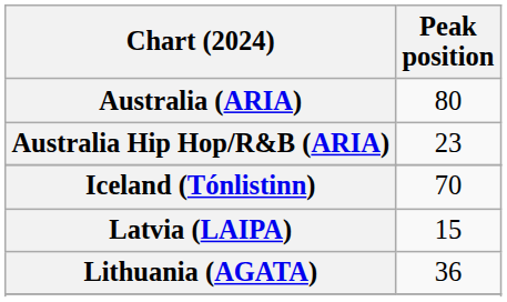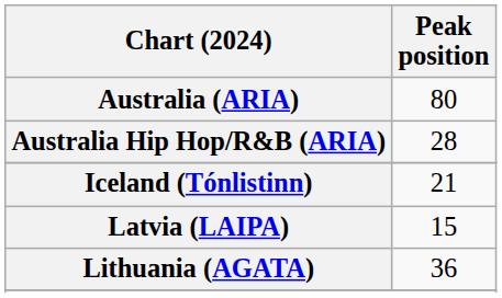 <table class="wikitable sortable plainrowheaders" style="text-align:center">
 <tr>
 <th scope="col">Chart (2024)</th>
 <th scope="col">Peak<br>position</th>
 </tr>
 <tr>
 <th scope="row">Australia (<a href='#'>ARIA</a>)</th>
 <td>80</td>
 </tr>
 <tr>
 <th scope="row">Australia Hip Hop/R&B (<a href='#'>ARIA</a>)</th>
-<td>23</td>
+<td>28</td>
 </tr>
 <tr>
 </tr>
 <tr>
 </tr>
 <tr>
 <th scope="row">Iceland (<a href='#'>Tónlistinn</a>)</th>
-<td>70</td>
+<td>21</td>
 </tr>
 <tr>
 <th scope="row">Latvia (<a href='#'>LAIPA</a>)</th>
 <td>15</td>
 </tr>
 <tr>
 <th scope="row">Lithuania (<a href='#'>AGATA</a>)</th>
 <td>36</td>
 </tr>
 <tr>
 </tr>
 <tr>
 </tr>
 <tr>
 </tr>
 <tr>
 </tr>
 </table>
